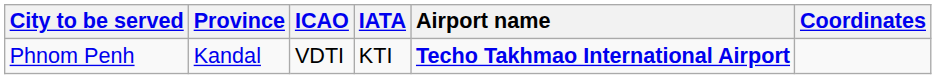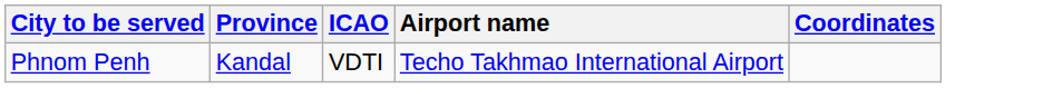 <table class="wikitable sortable">
 <tr valign="baseline">
 <th style="text-align:left;"><a href='#'>City to be served</a></th>
 <th style="text-align:left;"><a href='#'>Province</a></th>
 <th style="text-align:left;"><a href='#'>ICAO</a></th>
-<th style="text-align:left;"><a href='#'>IATA</a></th>
 <th style="text-align:left;">Airport name</th>
 <th style="text-align:left;"><a href='#'>Coordinates</a></th>
 </tr>
 <tr valign="top">
 <td><a href='#'>Phnom Penh</a></td>
 <td><a href='#'>Kandal</a></td>
 <td>VDTI</td>
-<td>KTI</td>
-<td><strong><a href='#'>Techo Takhmao International Airport</a></strong></td>
+<td><a href='#'>Techo Takhmao International Airport</a></td>
 <td></td>
 </tr>
 </table>
